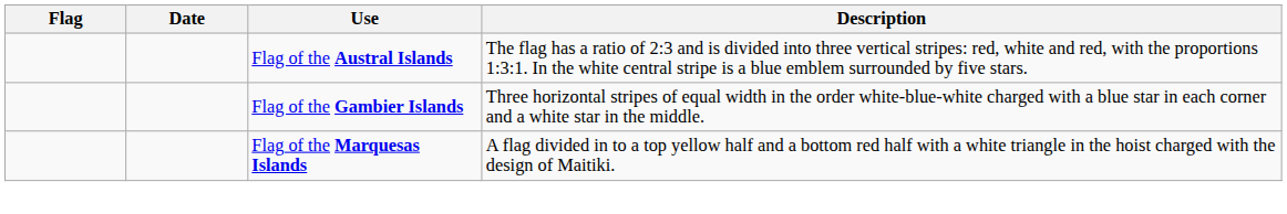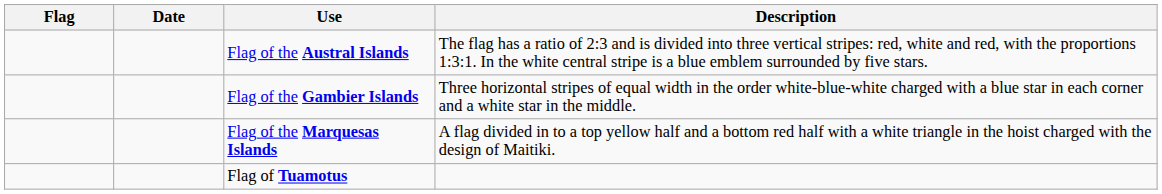 <table class="wikitable" style="background:#FFFFF">
 <tr>
 <th style="width:100px">Flag</th>
 <th style="width:100px">Date</th>
 <th style="width:200px">Use</th>
 <th style="width:700px">Description</th>
 </tr>
 <tr>
 <td></td>
 <td></td>
 <td><a href='#'>Flag of the</a> <strong><a href='#'>Austral Islands</a></strong></td>
 <td>The flag has a ratio of 2:3 and is divided into three vertical stripes: red, white and red, with the proportions 1:3:1. In the white central stripe is a blue emblem surrounded by five stars.</td>
 </tr>
 <tr>
 <td></td>
 <td></td>
 <td><a href='#'>Flag of the</a> <strong><a href='#'>Gambier Islands</a></strong></td>
 <td>Three horizontal stripes of equal width in the order white-blue-white charged with a blue star in each corner and a white star in the middle.</td>
 </tr>
 <tr>
 <td></td>
 <td></td>
 <td><a href='#'>Flag of the</a> <strong><a href='#'>Marquesas Islands</a></strong></td>
 <td>A flag divided in to a top yellow half and a bottom red half with a white triangle in the hoist charged with the design of Maitiki.</td>
 </tr>
+<tr>
+<td></td>
+<td></td>
+<td>Flag of <strong><a href='#'>Tuamotus</a></strong></td>
+<td></td>
+</tr>
 </table>
